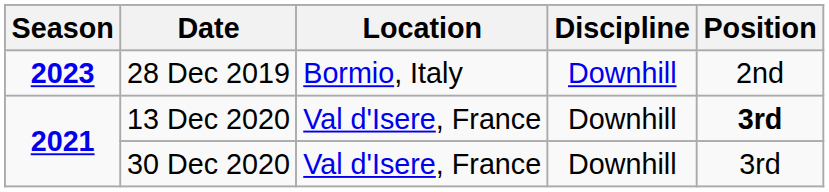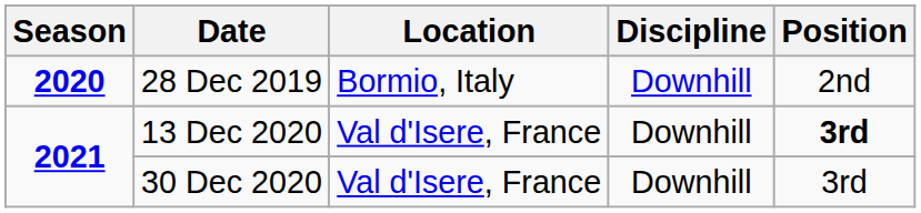 <table class="wikitable" style="text-align:center; font-size:95%;">
 <tr>
 <th>Season</th>
 <th>Date</th>
 <th>Location</th>
 <th>Discipline</th>
 <th>Position</th>
 </tr>
 <tr>
-<td><strong><a href='#'>2023</a></strong></td>
+<td><strong><a href='#'>2020</a></strong></td>
 <td align=right>28 Dec 2019</td>
 <td align=left> <a href='#'>Bormio</a>, Italy</td>
 <td><a href='#'>Downhill</a></td>
 <td>2nd</td>
 </tr>
 <tr>
 <td rowspan=2><strong><a href='#'>2021</a></strong></td>
 <td align=right>13 Dec 2020</td>
 <td align=left> <a href='#'>Val d'Isere</a>, France</td>
 <td>Downhill</td>
 <td><strong>3rd</strong></td>
 </tr>
 <tr>
 <td align=right>30 Dec 2020</td>
 <td align=left> <a href='#'>Val d'Isere</a>, France</td>
 <td>Downhill</td>
 <td>3rd</td>
 </tr>
 </table>
